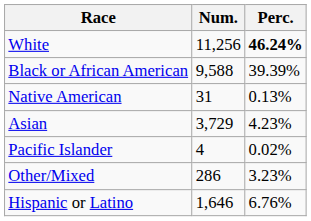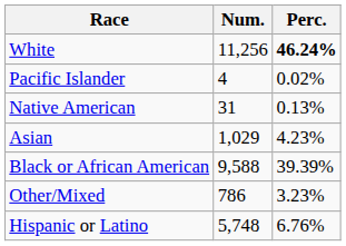 <table class="wikitable">
 <tr>
 <th>Race</th>
 <th>Num.</th>
 <th>Perc.</th>
 </tr>
 <tr>
 <td><a href='#'>White</a></td>
 <td>11,256</td>
 <td><strong>46.24%</strong></td>
 </tr>
 <tr>
-<td><a href='#'>Black or African American</a></td>
-<td>9,588</td>
-<td>39.39%</td>
+<td><a href='#'>Pacific Islander</a></td>
+<td>4</td>
+<td>0.02%</td>
 </tr>
 <tr>
 <td><a href='#'>Native American</a></td>
 <td>31</td>
 <td>0.13%</td>
 </tr>
 <tr>
 <td><a href='#'>Asian</a></td>
-<td>3,729</td>
+<td>1,029</td>
 <td>4.23%</td>
 </tr>
 <tr>
-<td><a href='#'>Pacific Islander</a></td>
-<td>4</td>
-<td>0.02%</td>
+<td><a href='#'>Black or African American</a></td>
+<td>9,588</td>
+<td>39.39%</td>
 </tr>
 <tr>
 <td><a href='#'>Other/Mixed</a></td>
-<td>286</td>
+<td>786</td>
 <td>3.23%</td>
 </tr>
 <tr>
 <td><a href='#'>Hispanic</a> or <a href='#'>Latino</a></td>
-<td>1,646</td>
+<td>5,748</td>
 <td>6.76%</td>
 </tr>
 </table>
